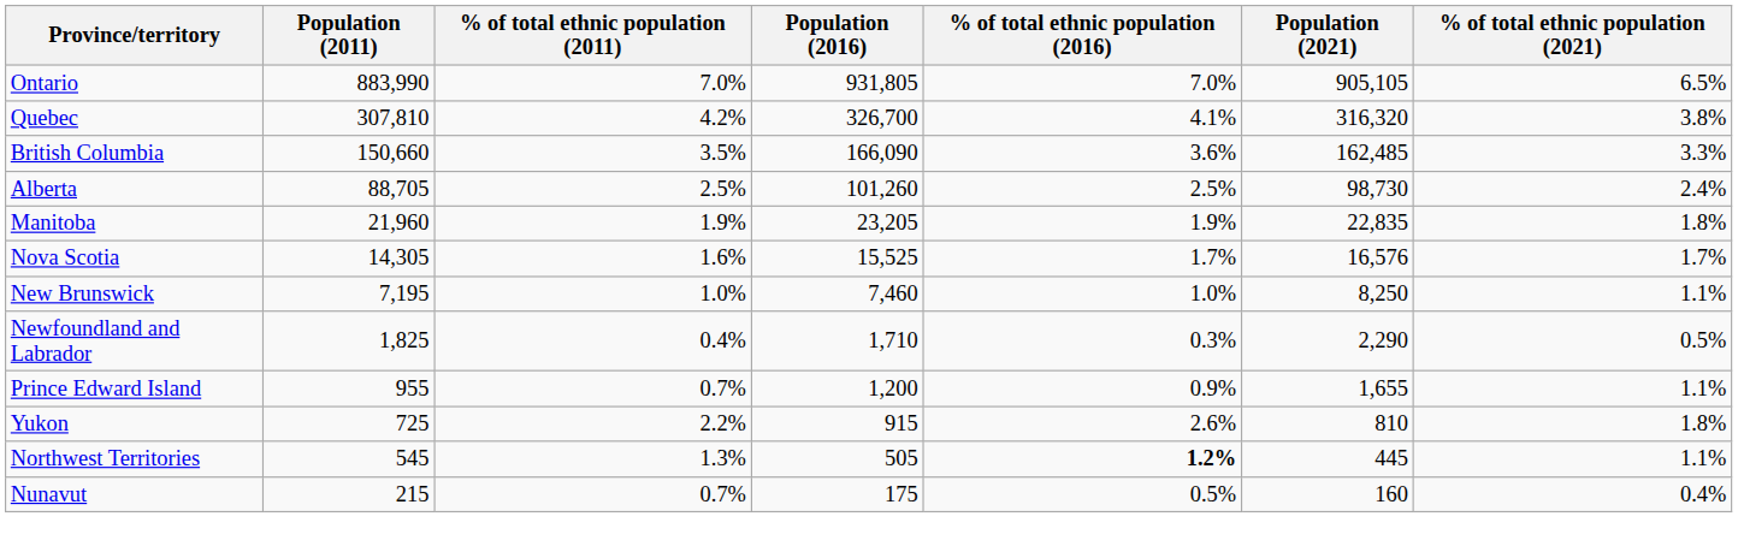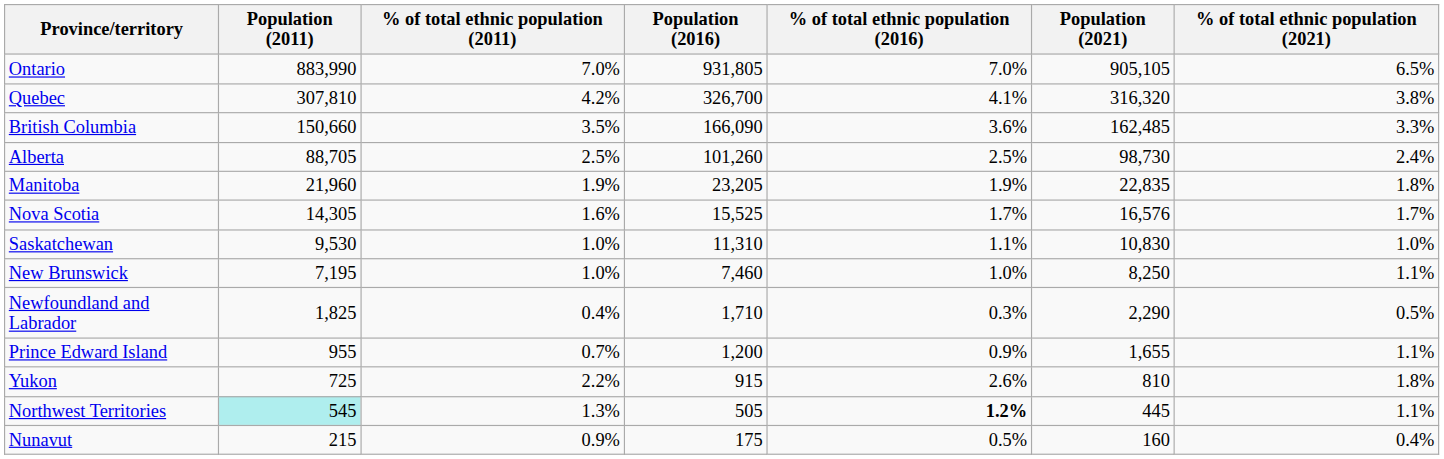 <table class="wikitable sortable">
 <tr>
 <th>Province/territory</th>
 <th>Population (2011)</th>
 <th>% of total ethnic population (2011)</th>
 <th>Population (2016)</th>
 <th>% of total ethnic population (2016)</th>
 <th>Population (2021)</th>
 <th>% of total ethnic population (2021)</th>
 </tr>
 <tr>
 <td><a href='#'>Ontario</a></td>
 <td align="right">883,990</td>
 <td align="right">7.0%</td>
 <td align="right">931,805</td>
 <td align="right">7.0%</td>
 <td align="right">905,105</td>
 <td align="right">6.5%</td>
 </tr>
 <tr>
 <td><a href='#'>Quebec</a></td>
 <td align="right">307,810</td>
 <td align="right">4.2%</td>
 <td align="right">326,700</td>
 <td align="right">4.1%</td>
 <td align="right">316,320</td>
 <td align="right">3.8%</td>
 </tr>
 <tr>
 <td><a href='#'>British Columbia</a></td>
 <td align="right">150,660</td>
 <td align="right">3.5%</td>
 <td align="right">166,090</td>
 <td align="right">3.6%</td>
 <td align="right">162,485</td>
 <td align="right">3.3%</td>
 </tr>
 <tr>
 <td><a href='#'>Alberta</a></td>
 <td align="right">88,705</td>
 <td align="right">2.5%</td>
 <td align="right">101,260</td>
 <td align="right">2.5%</td>
 <td align="right">98,730</td>
 <td align="right">2.4%</td>
 </tr>
 <tr>
 <td><a href='#'>Manitoba</a></td>
 <td align="right">21,960</td>
 <td align="right">1.9%</td>
 <td align="right">23,205</td>
 <td align="right">1.9%</td>
 <td align="right">22,835</td>
 <td align="right">1.8%</td>
 </tr>
 <tr>
 <td><a href='#'>Nova Scotia</a></td>
 <td align="right">14,305</td>
 <td align="right">1.6%</td>
 <td align="right">15,525</td>
 <td align="right">1.7%</td>
 <td align="right">16,576</td>
 <td align="right">1.7%</td>
 </tr>
 <tr>
+<td><a href='#'>Saskatchewan</a></td>
+<td align="right">9,530</td>
+<td align="right">1.0%</td>
+<td align="right">11,310</td>
+<td align="right">1.1%</td>
+<td align="right">10,830</td>
+<td align="right">1.0%</td>
+</tr>
+<tr>
 <td><a href='#'>New Brunswick</a></td>
 <td align="right">7,195</td>
 <td align="right">1.0%</td>
 <td align="right">7,460</td>
 <td align="right">1.0%</td>
 <td align="right">8,250</td>
 <td align="right">1.1%</td>
 </tr>
 <tr>
 <td><a href='#'>Newfoundland and Labrador</a></td>
 <td align="right">1,825</td>
 <td align="right">0.4%</td>
 <td align="right">1,710</td>
 <td align="right">0.3%</td>
 <td align="right">2,290</td>
 <td align="right">0.5%</td>
 </tr>
 <tr>
 <td><a href='#'>Prince Edward Island</a></td>
 <td align="right">955</td>
 <td align="right">0.7%</td>
 <td align="right">1,200</td>
 <td align="right">0.9%</td>
 <td align="right">1,655</td>
 <td align="right">1.1%</td>
 </tr>
 <tr>
 <td><a href='#'>Yukon</a></td>
 <td align="right">725</td>
 <td align="right">2.2%</td>
 <td align="right">915</td>
 <td align="right">2.6%</td>
 <td align="right">810</td>
 <td align="right">1.8%</td>
 </tr>
 <tr>
 <td><a href='#'>Northwest Territories</a></td>
-<td align="right">545</td>
+<td align="right" style="background: paleturquoise;">545</td>
 <td align="right">1.3%</td>
 <td align="right">505</td>
 <td align="right"><strong>1.2%</strong></td>
 <td align="right">445</td>
 <td align="right">1.1%</td>
 </tr>
 <tr>
 <td><a href='#'>Nunavut</a></td>
 <td align="right">215</td>
-<td align="right">0.7%</td>
+<td align="right">0.9%</td>
 <td align="right">175</td>
 <td align="right">0.5%</td>
 <td align="right">160</td>
 <td align="right">0.4%</td>
 </tr>
 </table>
